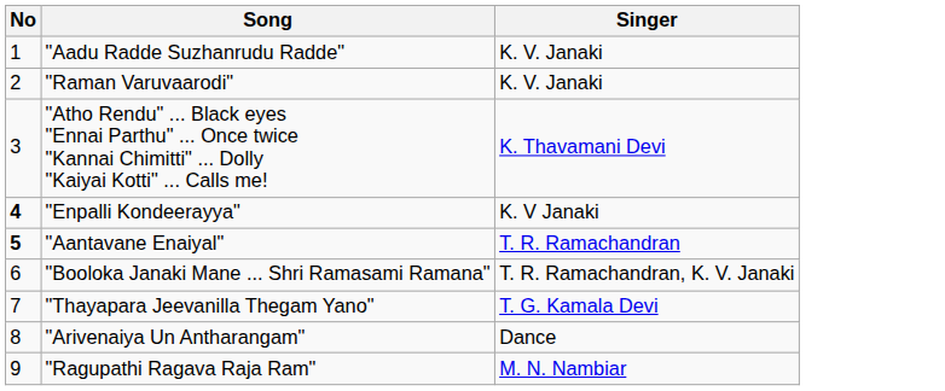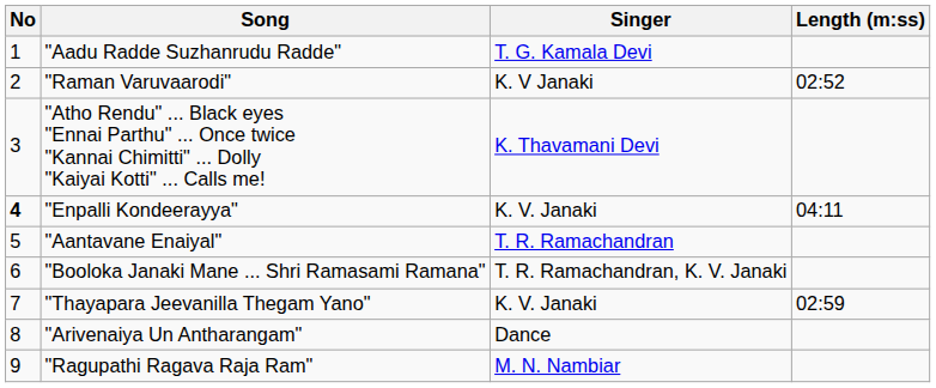 <table class="wikitable">
 <tr>
 <th>No</th>
 <th>Song</th>
 <th>Singer</th>
+<th>Length (m:ss)</th>
 </tr>
 <tr>
 <td>1</td>
 <td>"Aadu Radde Suzhanrudu Radde"</td>
-<td>K. V. Janaki</td>
+<td><a href='#'>T. G. Kamala Devi</a></td>
+<td></td>
 </tr>
 <tr>
 <td>2</td>
 <td>"Raman Varuvaarodi"</td>
-<td>K. V. Janaki</td>
+<td>K. V Janaki</td>
+<td>02:52</td>
 </tr>
 <tr>
 <td>3</td>
 <td>"Atho Rendu" ... Black eyes<br>"Ennai Parthu" ... Once twice<br>"Kannai Chimitti" ... Dolly<br>"Kaiyai Kotti" ... Calls me!</td>
 <td><a href='#'>K. Thavamani Devi</a></td>
+<td></td>
 </tr>
 <tr>
 <td><strong>4</strong></td>
 <td>"Enpalli Kondeerayya"</td>
-<td>K. V Janaki</td>
+<td>K. V. Janaki</td>
+<td>04:11</td>
 </tr>
 <tr>
-<td><strong>5</strong></td>
+<td>5</td>
 <td>"Aantavane Enaiyal"</td>
 <td><a href='#'>T. R. Ramachandran</a></td>
+<td></td>
 </tr>
 <tr>
 <td>6</td>
 <td>"Booloka Janaki Mane ... Shri Ramasami Ramana"</td>
 <td>T. R. Ramachandran, K. V. Janaki</td>
+<td></td>
 </tr>
 <tr>
 <td>7</td>
 <td>"Thayapara Jeevanilla Thegam Yano"</td>
-<td><a href='#'>T. G. Kamala Devi</a></td>
+<td>K. V. Janaki</td>
+<td>02:59</td>
 </tr>
 <tr>
 <td>8</td>
 <td>"Arivenaiya Un Antharangam"</td>
 <td>Dance</td>
+<td></td>
 </tr>
 <tr>
 <td>9</td>
 <td>"Ragupathi Ragava Raja Ram"</td>
 <td><a href='#'>M. N. Nambiar</a></td>
+<td></td>
 </tr>
 </table>
